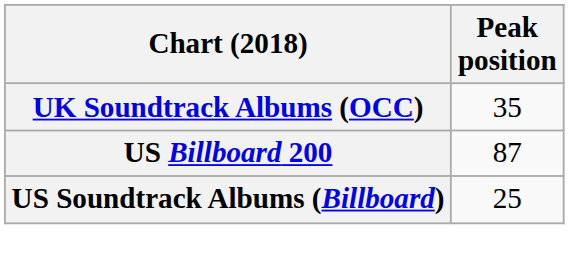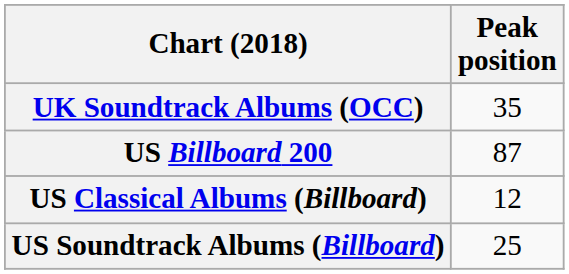 <table class="wikitable plainrowheaders" style="text-align:center">
 <tr>
 <th scope="col">Chart (2018)</th>
 <th scope="col">Peak<br>position</th>
 </tr>
 <tr>
 <th scope="row"><a href='#'>UK Soundtrack Albums</a> (<a href='#'>OCC</a>)</th>
 <td>35</td>
 </tr>
 <tr>
 <th scope="row">US <a href='#'><em>Billboard</em> 200</a></th>
 <td>87</td>
 </tr>
 <tr>
+<th scope="row">US <a href='#'>Classical Albums</a> (<em>Billboard</em>)</th>
+<td>12</td>
+</tr>
+<tr>
 <th scope="row">US Soundtrack Albums (<a href='#'><em>Billboard</em></a>)</th>
 <td>25</td>
 </tr>
 </table>
